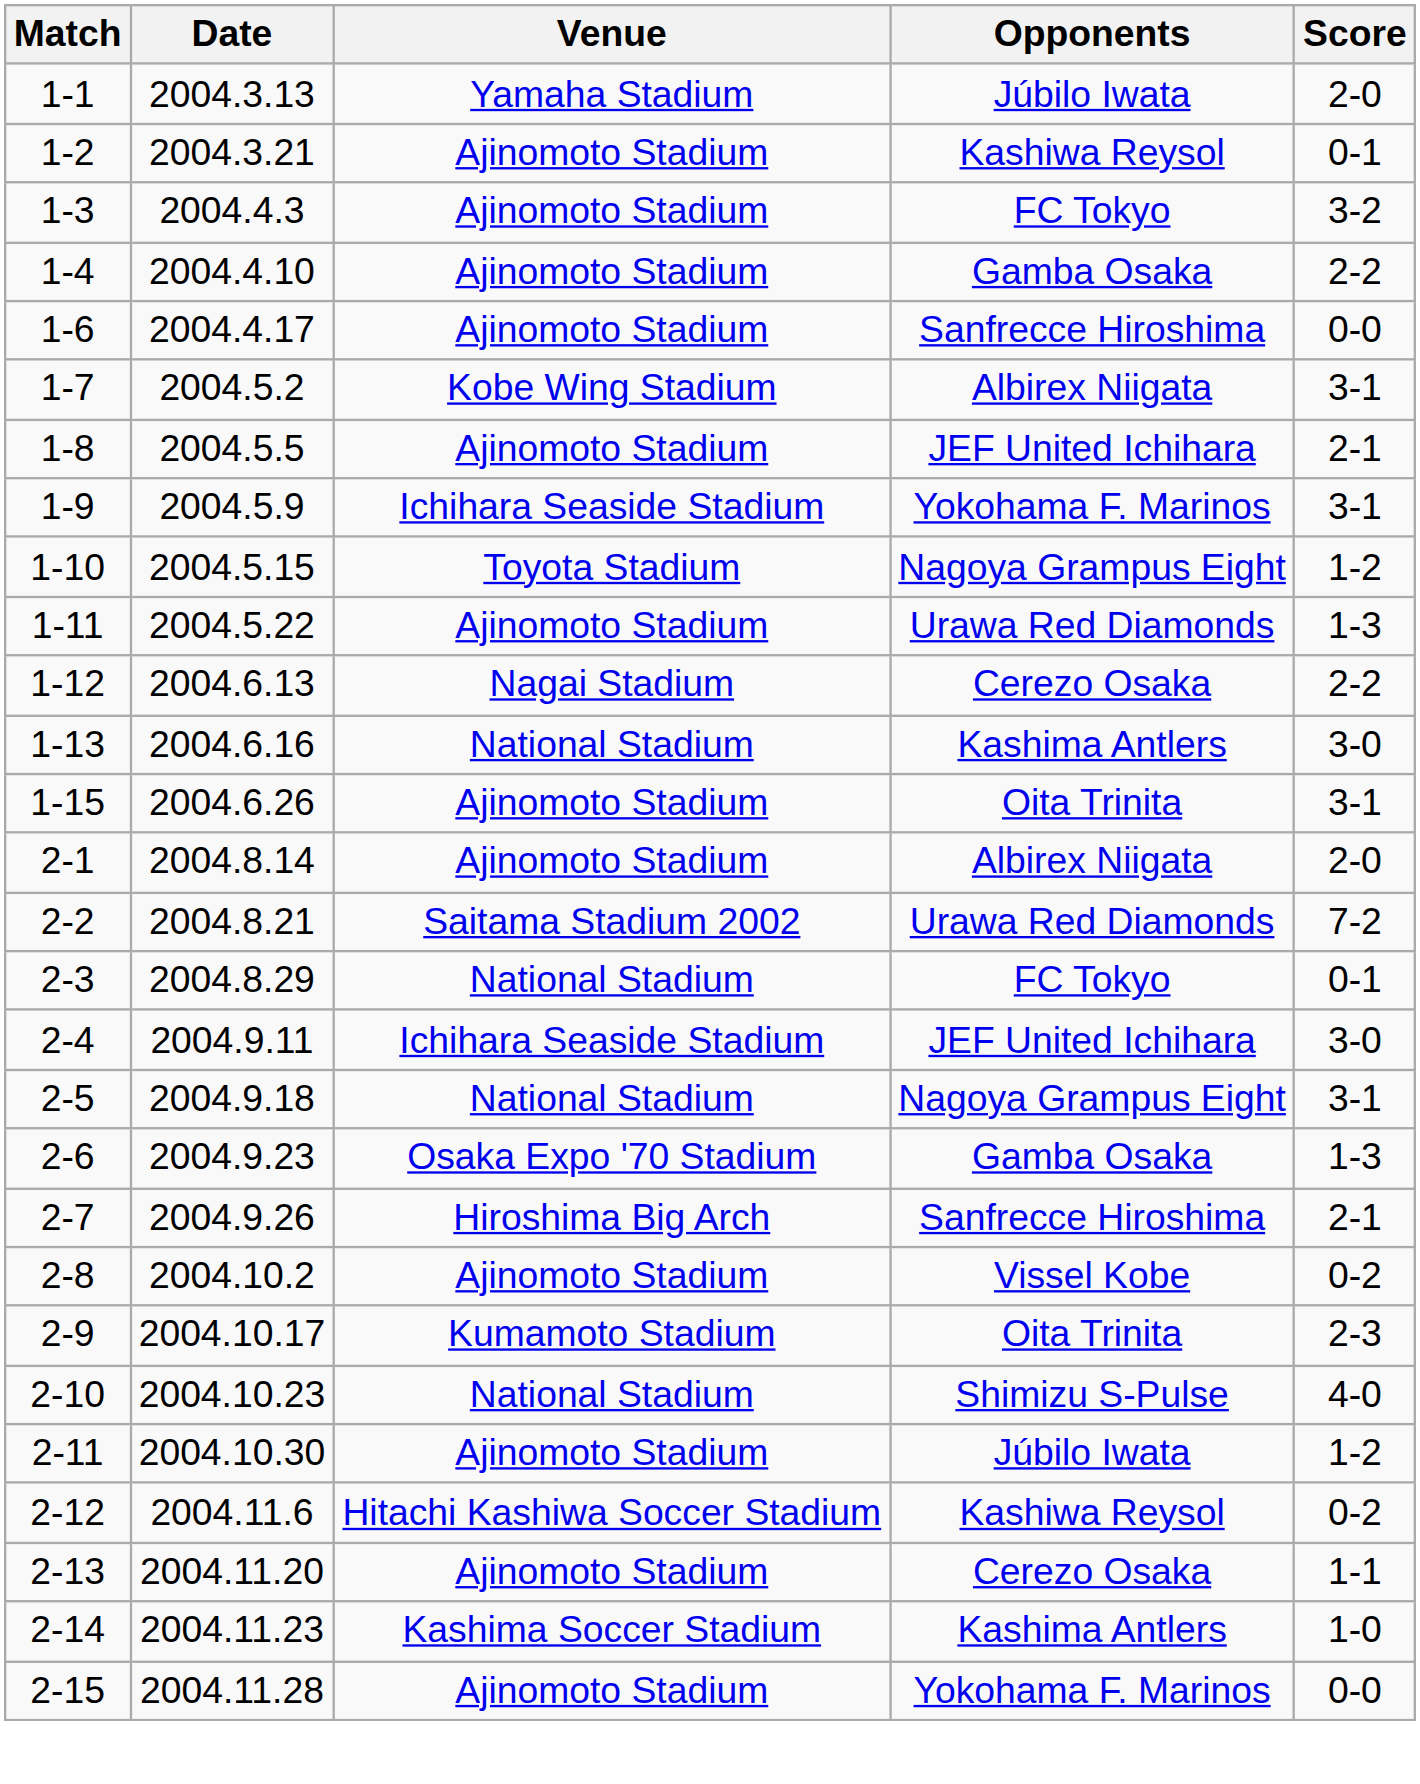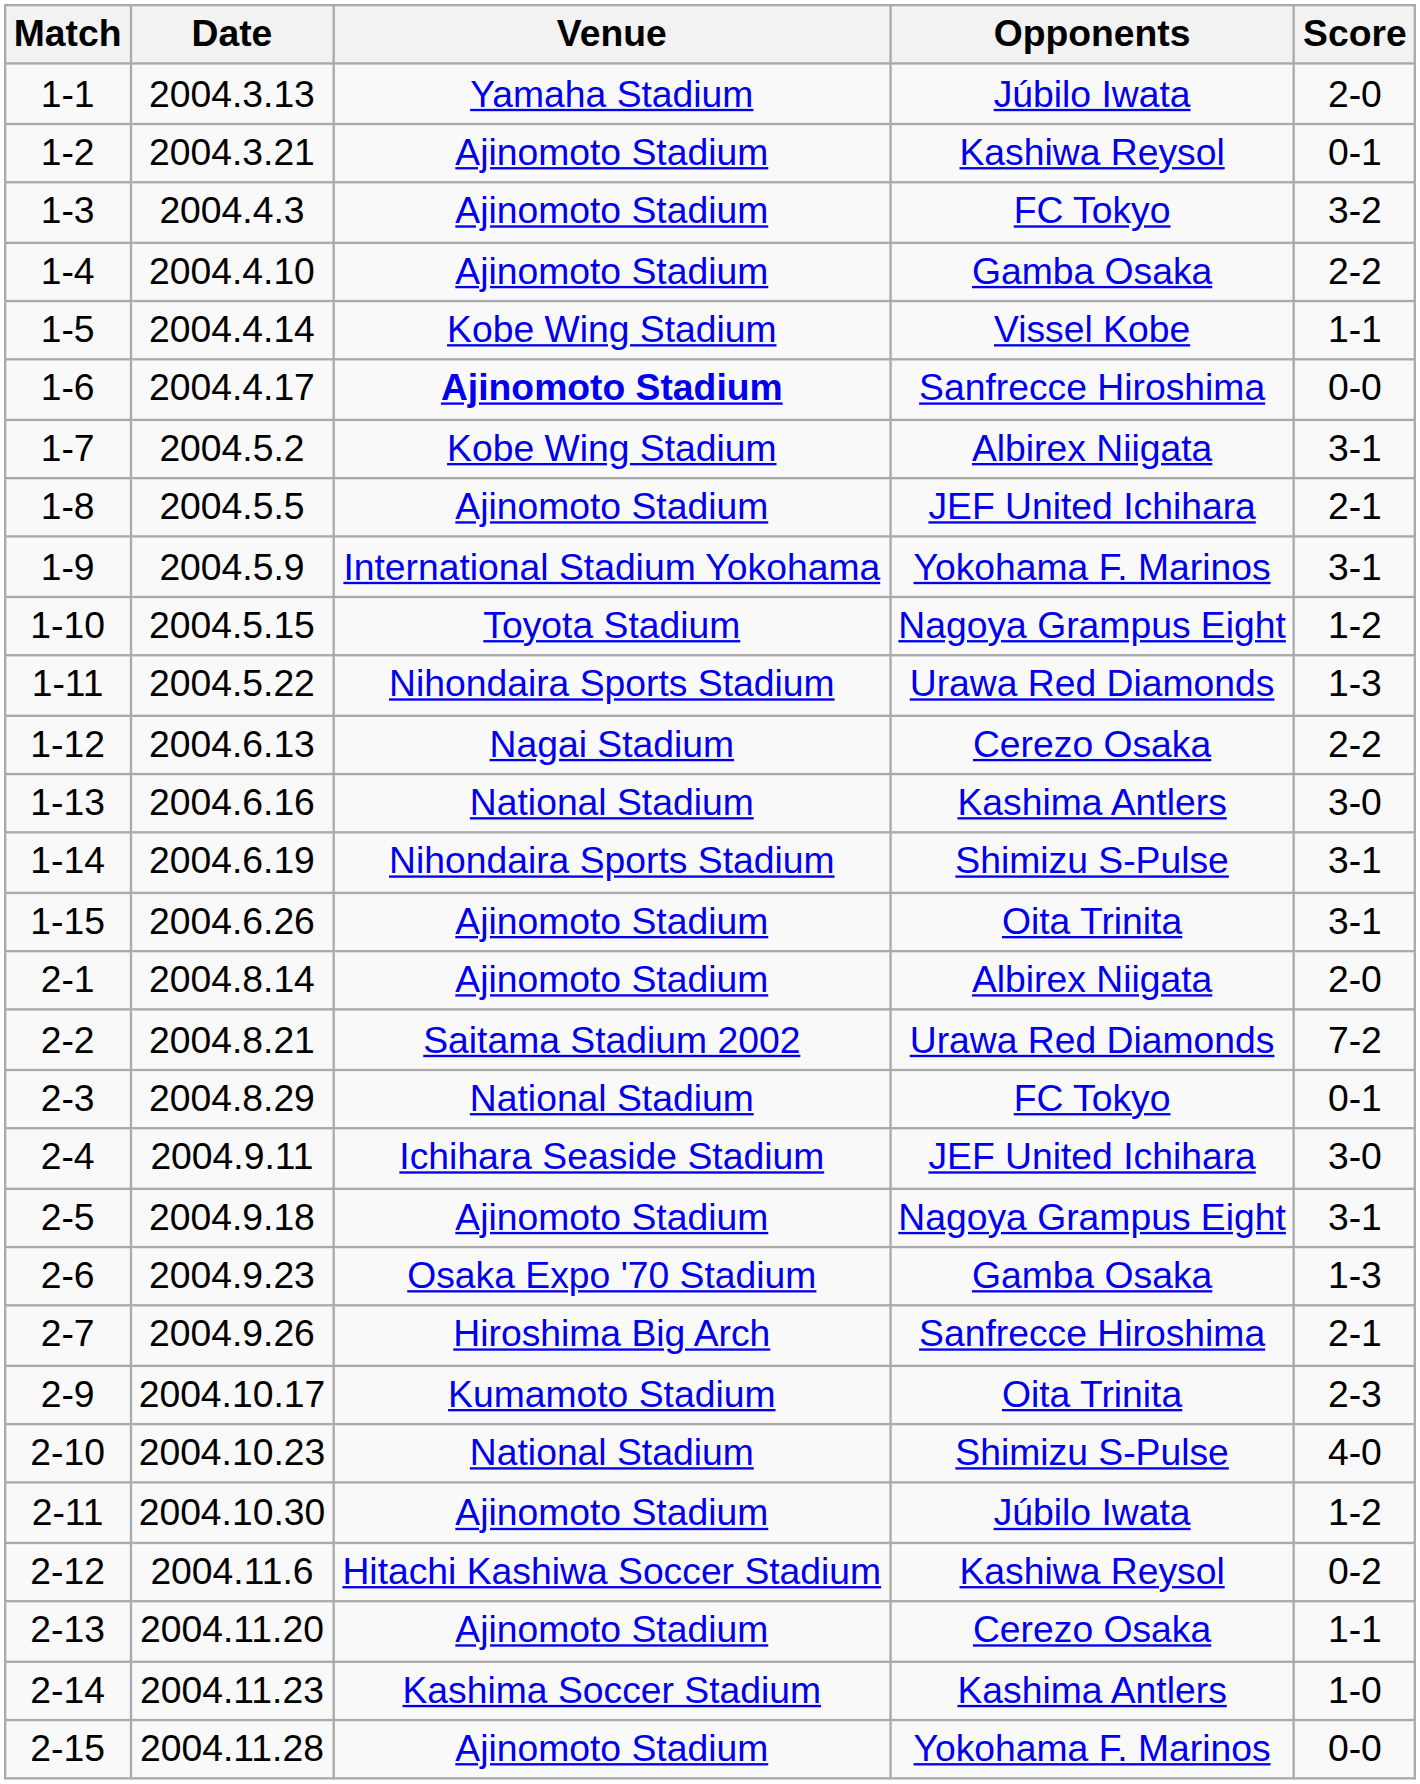 <table class="wikitable" style="text-align:center;">
 <tr>
 <th>Match</th>
 <th>Date</th>
 <th>Venue</th>
 <th>Opponents</th>
 <th>Score</th>
 </tr>
 <tr>
 <td>1-1</td>
 <td>2004.3.13</td>
 <td><a href='#'>Yamaha Stadium</a></td>
 <td><a href='#'>Júbilo Iwata</a></td>
 <td>2-0</td>
 </tr>
 <tr>
 <td>1-2</td>
 <td>2004.3.21</td>
 <td><a href='#'>Ajinomoto Stadium</a></td>
 <td><a href='#'>Kashiwa Reysol</a></td>
 <td>0-1</td>
 </tr>
 <tr>
 <td>1-3</td>
 <td>2004.4.3</td>
 <td><a href='#'>Ajinomoto Stadium</a></td>
 <td><a href='#'>FC Tokyo</a></td>
 <td>3-2</td>
 </tr>
 <tr>
 <td>1-4</td>
 <td>2004.4.10</td>
 <td><a href='#'>Ajinomoto Stadium</a></td>
 <td><a href='#'>Gamba Osaka</a></td>
 <td>2-2</td>
 </tr>
 <tr>
+<td>1-5</td>
+<td>2004.4.14</td>
+<td><a href='#'>Kobe Wing Stadium</a></td>
+<td><a href='#'>Vissel Kobe</a></td>
+<td>1-1</td>
+</tr>
+<tr>
 <td>1-6</td>
 <td>2004.4.17</td>
-<td><a href='#'>Ajinomoto Stadium</a></td>
+<td><strong><a href='#'>Ajinomoto Stadium</a></strong></td>
 <td><a href='#'>Sanfrecce Hiroshima</a></td>
 <td>0-0</td>
 </tr>
 <tr>
 <td>1-7</td>
 <td>2004.5.2</td>
 <td><a href='#'>Kobe Wing Stadium</a></td>
 <td><a href='#'>Albirex Niigata</a></td>
 <td>3-1</td>
 </tr>
 <tr>
 <td>1-8</td>
 <td>2004.5.5</td>
 <td><a href='#'>Ajinomoto Stadium</a></td>
 <td><a href='#'>JEF United Ichihara</a></td>
 <td>2-1</td>
 </tr>
 <tr>
 <td>1-9</td>
 <td>2004.5.9</td>
-<td><a href='#'>Ichihara Seaside Stadium</a></td>
+<td><a href='#'>International Stadium Yokohama</a></td>
 <td><a href='#'>Yokohama F. Marinos</a></td>
 <td>3-1</td>
 </tr>
 <tr>
 <td>1-10</td>
 <td>2004.5.15</td>
 <td><a href='#'>Toyota Stadium</a></td>
 <td><a href='#'>Nagoya Grampus Eight</a></td>
 <td>1-2</td>
 </tr>
 <tr>
 <td>1-11</td>
 <td>2004.5.22</td>
-<td><a href='#'>Ajinomoto Stadium</a></td>
+<td><a href='#'>Nihondaira Sports Stadium</a></td>
 <td><a href='#'>Urawa Red Diamonds</a></td>
 <td>1-3</td>
 </tr>
 <tr>
 <td>1-12</td>
 <td>2004.6.13</td>
 <td><a href='#'>Nagai Stadium</a></td>
 <td><a href='#'>Cerezo Osaka</a></td>
 <td>2-2</td>
 </tr>
 <tr>
 <td>1-13</td>
 <td>2004.6.16</td>
 <td><a href='#'>National Stadium</a></td>
 <td><a href='#'>Kashima Antlers</a></td>
 <td>3-0</td>
+</tr>
+<tr>
+<td>1-14</td>
+<td>2004.6.19</td>
+<td><a href='#'>Nihondaira Sports Stadium</a></td>
+<td><a href='#'>Shimizu S-Pulse</a></td>
+<td>3-1</td>
 </tr>
 <tr>
 <td>1-15</td>
 <td>2004.6.26</td>
 <td><a href='#'>Ajinomoto Stadium</a></td>
 <td><a href='#'>Oita Trinita</a></td>
 <td>3-1</td>
 </tr>
 <tr>
 <td>2-1</td>
 <td>2004.8.14</td>
 <td><a href='#'>Ajinomoto Stadium</a></td>
 <td><a href='#'>Albirex Niigata</a></td>
 <td>2-0</td>
 </tr>
 <tr>
 <td>2-2</td>
 <td>2004.8.21</td>
 <td><a href='#'>Saitama Stadium 2002</a></td>
 <td><a href='#'>Urawa Red Diamonds</a></td>
 <td>7-2</td>
 </tr>
 <tr>
 <td>2-3</td>
 <td>2004.8.29</td>
 <td><a href='#'>National Stadium</a></td>
 <td><a href='#'>FC Tokyo</a></td>
 <td>0-1</td>
 </tr>
 <tr>
 <td>2-4</td>
 <td>2004.9.11</td>
 <td><a href='#'>Ichihara Seaside Stadium</a></td>
 <td><a href='#'>JEF United Ichihara</a></td>
 <td>3-0</td>
 </tr>
 <tr>
 <td>2-5</td>
 <td>2004.9.18</td>
-<td><a href='#'>National Stadium</a></td>
+<td><a href='#'>Ajinomoto Stadium</a></td>
 <td><a href='#'>Nagoya Grampus Eight</a></td>
 <td>3-1</td>
 </tr>
 <tr>
 <td>2-6</td>
 <td>2004.9.23</td>
 <td><a href='#'>Osaka Expo '70 Stadium</a></td>
 <td><a href='#'>Gamba Osaka</a></td>
 <td>1-3</td>
 </tr>
 <tr>
 <td>2-7</td>
 <td>2004.9.26</td>
 <td><a href='#'>Hiroshima Big Arch</a></td>
 <td><a href='#'>Sanfrecce Hiroshima</a></td>
 <td>2-1</td>
-</tr>
-<tr>
-<td>2-8</td>
-<td>2004.10.2</td>
-<td><a href='#'>Ajinomoto Stadium</a></td>
-<td><a href='#'>Vissel Kobe</a></td>
-<td>0-2</td>
 </tr>
 <tr>
 <td>2-9</td>
 <td>2004.10.17</td>
 <td><a href='#'>Kumamoto Stadium</a></td>
 <td><a href='#'>Oita Trinita</a></td>
 <td>2-3</td>
 </tr>
 <tr>
 <td>2-10</td>
 <td>2004.10.23</td>
 <td><a href='#'>National Stadium</a></td>
 <td><a href='#'>Shimizu S-Pulse</a></td>
 <td>4-0</td>
 </tr>
 <tr>
 <td>2-11</td>
 <td>2004.10.30</td>
 <td><a href='#'>Ajinomoto Stadium</a></td>
 <td><a href='#'>Júbilo Iwata</a></td>
 <td>1-2</td>
 </tr>
 <tr>
 <td>2-12</td>
 <td>2004.11.6</td>
 <td><a href='#'>Hitachi Kashiwa Soccer Stadium</a></td>
 <td><a href='#'>Kashiwa Reysol</a></td>
 <td>0-2</td>
 </tr>
 <tr>
 <td>2-13</td>
 <td>2004.11.20</td>
 <td><a href='#'>Ajinomoto Stadium</a></td>
 <td><a href='#'>Cerezo Osaka</a></td>
 <td>1-1</td>
 </tr>
 <tr>
 <td>2-14</td>
 <td>2004.11.23</td>
 <td><a href='#'>Kashima Soccer Stadium</a></td>
 <td><a href='#'>Kashima Antlers</a></td>
 <td>1-0</td>
 </tr>
 <tr>
 <td>2-15</td>
 <td>2004.11.28</td>
 <td><a href='#'>Ajinomoto Stadium</a></td>
 <td><a href='#'>Yokohama F. Marinos</a></td>
 <td>0-0</td>
 </tr>
 </table>
